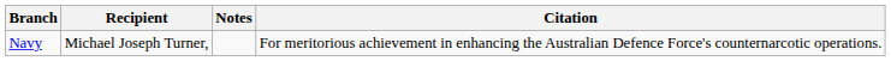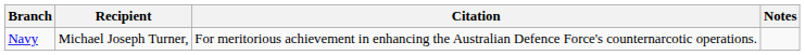 <table class="wikitable" style="font-size:95%;">
 <tr>
 <th>Branch</th>
 <th>Recipient</th>
+<th>Citation</th>
 <th>Notes</th>
-<th>Citation</th>
 </tr>
 <tr>
 <td><a href='#'>Navy</a></td>
 <td> Michael Joseph Turner, </td>
+<td>For meritorious achievement in enhancing the Australian Defence Force's counternarcotic operations.</td>
 <td></td>
-<td>For meritorious achievement in enhancing the Australian Defence Force's counternarcotic operations.</td>
 </tr>
 </table>
